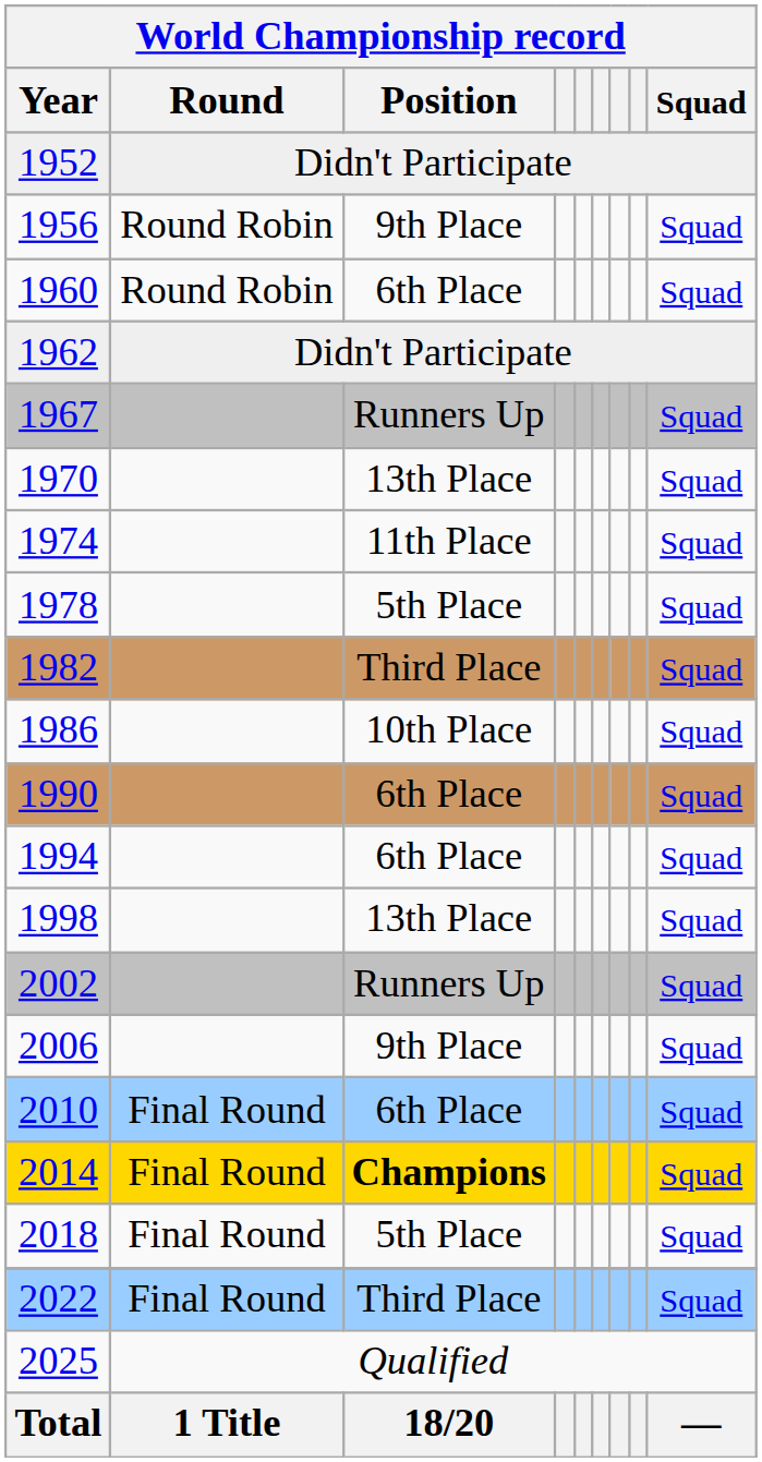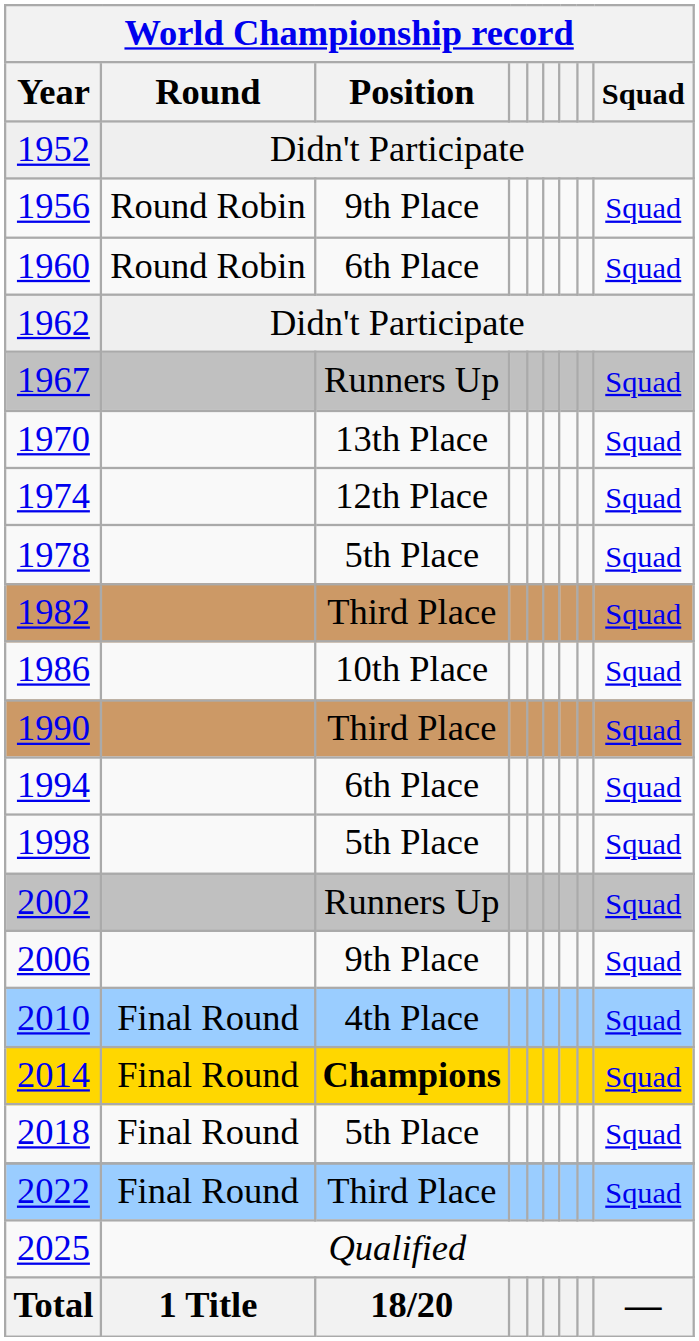 <table class="wikitable" style="text-align: center;">
 <tr>
 <th colspan=9><a href='#'>World Championship record</a></th>
 </tr>
 <tr>
 <th>Year</th>
 <th>Round</th>
 <th>Position</th>
 <th></th>
 <th></th>
 <th></th>
 <th></th>
 <th></th>
 <th><small>Squad</small></th>
 </tr>
 <tr bgcolor="efefef">
 <td> <a href='#'>1952</a></td>
 <td colspan=8>Didn't Participate</td>
 </tr>
 <tr>
 <td> <a href='#'>1956</a></td>
 <td>Round Robin</td>
 <td>9th Place</td>
 <td></td>
 <td></td>
 <td></td>
 <td></td>
 <td></td>
 <td><small><a href='#'>Squad</a></small></td>
 </tr>
 <tr>
 <td> <a href='#'>1960</a></td>
 <td>Round Robin</td>
 <td>6th Place</td>
 <td></td>
 <td></td>
 <td></td>
 <td></td>
 <td></td>
 <td><small><a href='#'>Squad</a></small></td>
 </tr>
 <tr bgcolor="efefef">
 <td> <a href='#'>1962</a></td>
 <td colspan=8>Didn't Participate</td>
 </tr>
 <tr bgcolor=silver>
 <td> <a href='#'>1967</a></td>
 <td></td>
 <td>Runners Up</td>
 <td></td>
 <td></td>
 <td></td>
 <td></td>
 <td></td>
 <td><small><a href='#'>Squad</a></small></td>
 </tr>
 <tr>
 <td> <a href='#'>1970</a></td>
 <td></td>
 <td>13th Place</td>
 <td></td>
 <td></td>
 <td></td>
 <td></td>
 <td></td>
 <td><small><a href='#'>Squad</a></small></td>
 </tr>
 <tr>
 <td> <a href='#'>1974</a></td>
 <td></td>
-<td>11th Place</td>
+<td>12th Place</td>
 <td></td>
 <td></td>
 <td></td>
 <td></td>
 <td></td>
 <td><small><a href='#'>Squad</a></small></td>
 </tr>
 <tr>
 <td> <a href='#'>1978</a></td>
 <td></td>
 <td>5th Place</td>
 <td></td>
 <td></td>
 <td></td>
 <td></td>
 <td></td>
 <td><small><a href='#'>Squad</a></small></td>
 </tr>
 <tr bgcolor=cc9966>
 <td> <a href='#'>1982</a></td>
 <td></td>
 <td>Third Place</td>
 <td></td>
 <td></td>
 <td></td>
 <td></td>
 <td></td>
 <td><small><a href='#'>Squad</a></small></td>
 </tr>
 <tr>
 <td> <a href='#'>1986</a></td>
 <td></td>
 <td>10th Place</td>
 <td></td>
 <td></td>
 <td></td>
 <td></td>
 <td></td>
 <td><small><a href='#'>Squad</a></small></td>
 </tr>
 <tr bgcolor=cc9966>
 <td> <a href='#'>1990</a></td>
 <td></td>
-<td>6th Place</td>
+<td>Third Place</td>
 <td></td>
 <td></td>
 <td></td>
 <td></td>
 <td></td>
 <td><small><a href='#'>Squad</a></small></td>
 </tr>
 <tr>
 <td> <a href='#'>1994</a></td>
 <td></td>
 <td>6th Place</td>
 <td></td>
 <td></td>
 <td></td>
 <td></td>
 <td></td>
 <td><small><a href='#'>Squad</a></small></td>
 </tr>
 <tr>
 <td> <a href='#'>1998</a></td>
 <td></td>
-<td>13th Place</td>
+<td>5th Place</td>
 <td></td>
 <td></td>
 <td></td>
 <td></td>
 <td></td>
 <td><small><a href='#'>Squad</a></small></td>
 </tr>
 <tr bgcolor=silver>
 <td> <a href='#'>2002</a></td>
 <td></td>
 <td>Runners Up</td>
 <td></td>
 <td></td>
 <td></td>
 <td></td>
 <td></td>
 <td><small><a href='#'>Squad</a></small></td>
 </tr>
 <tr>
 <td> <a href='#'>2006</a></td>
 <td></td>
 <td>9th Place</td>
 <td></td>
 <td></td>
 <td></td>
 <td></td>
 <td></td>
 <td><small><a href='#'>Squad</a></small></td>
 </tr>
 <tr bgcolor=#9acdff>
 <td> <a href='#'>2010</a></td>
 <td>Final Round</td>
-<td>6th Place</td>
+<td>4th Place</td>
 <td></td>
 <td></td>
 <td></td>
 <td></td>
 <td></td>
 <td><small><a href='#'>Squad</a></small></td>
 </tr>
 <tr bgcolor=gold>
 <td> <a href='#'>2014</a></td>
 <td>Final Round</td>
 <td><strong>Champions</strong></td>
 <td></td>
 <td></td>
 <td></td>
 <td></td>
 <td></td>
 <td><small><a href='#'>Squad</a></small></td>
 </tr>
 <tr>
 <td> <a href='#'>2018</a></td>
 <td>Final Round</td>
 <td>5th Place</td>
 <td></td>
 <td></td>
 <td></td>
 <td></td>
 <td></td>
 <td><small><a href='#'>Squad</a></small></td>
 </tr>
 <tr>
 </tr>
 <tr bgcolor=#9acdff>
 <td style=>  <a href='#'>2022</a></td>
 <td>Final Round</td>
 <td>Third Place</td>
 <td></td>
 <td></td>
 <td></td>
 <td></td>
 <td></td>
 <td><small><a href='#'>Squad</a></small></td>
 </tr>
 <tr>
 <td style=> <a href='#'>2025</a></td>
 <td colspan=8><em>Qualified</em></td>
 </tr>
 <tr>
 <th>Total</th>
 <th>1 Title</th>
 <th>18/20</th>
 <th></th>
 <th></th>
 <th></th>
 <th></th>
 <th></th>
 <th>—</th>
 </tr>
 </table>
